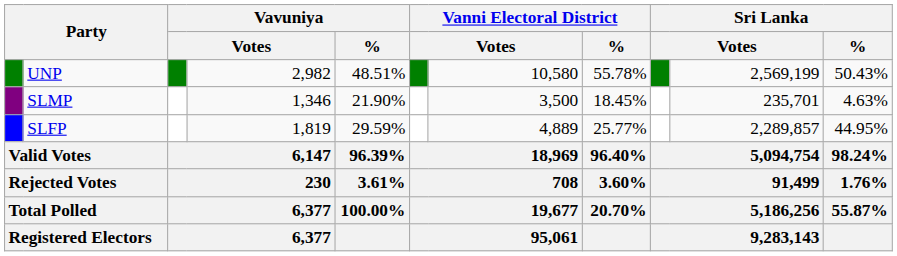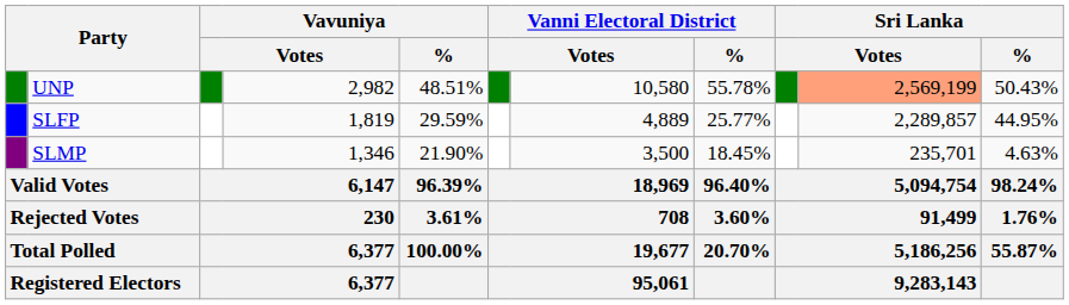 <table class="wikitable">
 <tr>
 <th colspan="2" width="144px"rowspan="2">Party</th>
 <th colspan="3" width="216px">Vavuniya</th>
 <th colspan="3" width="216px"><a href='#'>Vanni Electoral District</a></th>
 <th colspan="3" width="216px">Sri Lanka</th>
 </tr>
 <tr>
 <th colspan="2" width="144px">Votes</th>
 <th>%</th>
 <th colspan="2" width="144px">Votes</th>
 <th>%</th>
 <th colspan="2" width="144px">Votes</th>
 <th>%</th>
 </tr>
 <tr>
 <td style="background-color:green;" width="10px"></td>
 <td style="text-align:left;"><a href='#'>UNP</a></td>
 <td style="background-color:green;" width="10px"></td>
 <td style="text-align:right;">2,982</td>
 <td style="text-align:right;">48.51%</td>
 <td style="background-color:green;" width="10px"></td>
 <td style="text-align:right;">10,580</td>
 <td style="text-align:right;">55.78%</td>
 <td style="background-color:green;" width="10px"></td>
-<td style="text-align:right;">2,569,199</td>
+<td style="background: lightsalmon; text-align:right;">2,569,199</td>
 <td style="text-align:right;">50.43%</td>
+</tr>
+<tr>
+<td style="background-color:blue;" width="10px"></td>
+<td style="text-align:left;"><a href='#'>SLFP</a></td>
+<td style="background-color:white;" width="10px"></td>
+<td style="text-align:right;">1,819</td>
+<td style="text-align:right;">29.59%</td>
+<td style="background-color:white;" width="10px"></td>
+<td style="text-align:right;">4,889</td>
+<td style="text-align:right;">25.77%</td>
+<td style="background-color:white;" width="10px"></td>
+<td style="text-align:right;">2,289,857</td>
+<td style="text-align:right;">44.95%</td>
 </tr>
 <tr>
 <td style="background-color:purple;" width="10px"></td>
 <td style="text-align:left;"><a href='#'>SLMP</a></td>
 <td style="background-color:white;" width="10px"></td>
 <td style="text-align:right;">1,346</td>
 <td style="text-align:right;">21.90%</td>
 <td style="background-color:white;" width="10px"></td>
 <td style="text-align:right;">3,500</td>
 <td style="text-align:right;">18.45%</td>
 <td style="background-color:white;" width="10px"></td>
 <td style="text-align:right;">235,701</td>
 <td style="text-align:right;">4.63%</td>
-</tr>
-<tr>
-<td style="background-color:blue;" width="10px"></td>
-<td style="text-align:left;"><a href='#'>SLFP</a></td>
-<td style="background-color:white;" width="10px"></td>
-<td style="text-align:right;">1,819</td>
-<td style="text-align:right;">29.59%</td>
-<td style="background-color:white;" width="10px"></td>
-<td style="text-align:right;">4,889</td>
-<td style="text-align:right;">25.77%</td>
-<td style="background-color:white;" width="10px"></td>
-<td style="text-align:right;">2,289,857</td>
-<td style="text-align:right;">44.95%</td>
 </tr>
 <tr>
 <th colspan="2" width="144px"style="text-align:left;">Valid Votes</th>
 <th style="text-align:right;"colspan="2" width="144px">6,147</th>
 <th style="text-align:right;">96.39%</th>
 <th style="text-align:right;"colspan="2" width="144px">18,969</th>
 <th style="text-align:right;">96.40%</th>
 <th style="text-align:right;"colspan="2" width="144px">5,094,754</th>
 <th style="text-align:right;">98.24%</th>
 </tr>
 <tr>
 <th colspan="2" width="144px"style="text-align:left;">Rejected Votes</th>
 <th style="text-align:right;"colspan="2" width="144px">230</th>
 <th style="text-align:right;">3.61%</th>
 <th style="text-align:right;"colspan="2" width="144px">708</th>
 <th style="text-align:right;">3.60%</th>
 <th style="text-align:right;"colspan="2" width="144px">91,499</th>
 <th style="text-align:right;">1.76%</th>
 </tr>
 <tr>
 <th colspan="2" width="144px"style="text-align:left;">Total Polled</th>
 <th style="text-align:right;"colspan="2" width="144px">6,377</th>
 <th style="text-align:right;">100.00%</th>
 <th style="text-align:right;"colspan="2" width="144px">19,677</th>
 <th style="text-align:right;">20.70%</th>
 <th style="text-align:right;"colspan="2" width="144px">5,186,256</th>
 <th style="text-align:right;">55.87%</th>
 </tr>
 <tr>
 <th colspan="2" width="144px"style="text-align:left;">Registered Electors</th>
 <th style="text-align:right;"colspan="2" width="144px">6,377</th>
 <th></th>
 <th style="text-align:right;"colspan="2" width="144px">95,061</th>
 <th></th>
 <th style="text-align:right;"colspan="2" width="144px">9,283,143</th>
 <th></th>
 </tr>
 </table>
